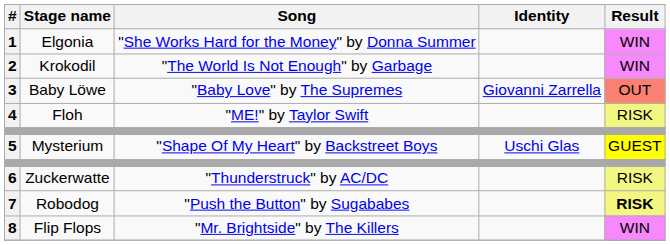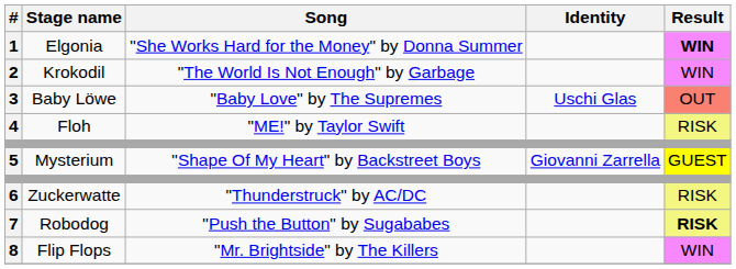 <table class="wikitable plainrowheaders" style="text-align: center;">
 <tr>
 <th>#</th>
 <th>Stage name</th>
 <th>Song</th>
 <th>Identity</th>
 <th>Result</th>
 </tr>
 <tr>
 <th>1</th>
 <td>Elgonia</td>
 <td>"<a href='#'>She Works Hard for the Money</a>" by <a href='#'>Donna Summer</a></td>
 <td></td>
-<td bgcolor="F888FD">WIN</td>
+<td bgcolor="F888FD"><strong>WIN</strong></td>
 </tr>
 <tr>
 <th>2</th>
 <td>Krokodil</td>
 <td>"<a href='#'>The World Is Not Enough</a>" by <a href='#'>Garbage</a></td>
 <td></td>
 <td bgcolor="F888FD">WIN</td>
 </tr>
 <tr>
 <th>3</th>
 <td>Baby Löwe</td>
 <td>"<a href='#'>Baby Love</a>" by <a href='#'>The Supremes</a></td>
-<td><a href='#'>Giovanni Zarrella</a></td>
+<td><a href='#'>Uschi Glas</a></td>
 <td bgcolor=salmon>OUT</td>
 </tr>
 <tr>
 <th>4</th>
 <td>Floh</td>
 <td>"<a href='#'>ME!</a>" by <a href='#'>Taylor Swift</a></td>
 <td></td>
 <td bgcolor="F3F781">RISK</td>
 </tr>
 <tr>
 <td colspan="5" style="background:darkgray"></td>
 </tr>
 <tr>
 <th>5</th>
 <td>Mysterium</td>
 <td>"<a href='#'>Shape Of My Heart</a>" by <a href='#'>Backstreet Boys</a></td>
-<td><a href='#'>Uschi Glas</a></td>
+<td><a href='#'>Giovanni Zarrella</a></td>
 <td bgcolor=yellow>GUEST</td>
 </tr>
 <tr>
 <td colspan="5" style="background:darkgray"></td>
 </tr>
 <tr>
 <th>6</th>
 <td>Zuckerwatte</td>
 <td>"<a href='#'>Thunderstruck</a>" by <a href='#'>AC/DC</a></td>
 <td></td>
 <td bgcolor="F3F781">RISK</td>
 </tr>
 <tr>
 <th>7</th>
 <td>Robodog</td>
 <td>"<a href='#'>Push the Button</a>" by <a href='#'>Sugababes</a></td>
 <td></td>
 <td bgcolor="F3F781"><strong>RISK</strong></td>
 </tr>
 <tr>
 <th>8</th>
 <td>Flip Flops</td>
 <td>"<a href='#'>Mr. Brightside</a>" by <a href='#'>The Killers</a></td>
 <td></td>
 <td bgcolor="F888FD">WIN</td>
 </tr>
 <tr>
 </tr>
 </table>
